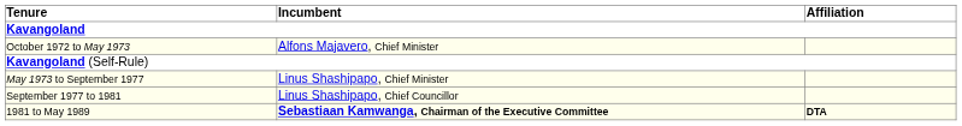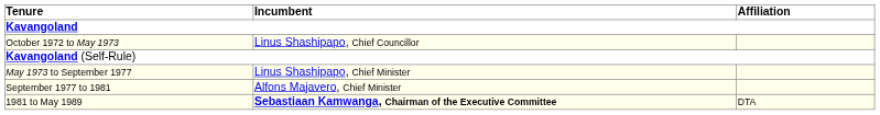 <table border=1 style="border-collapse: collapse">
 <tr align=left>
 <th width="18%">Tenure</th>
 <th width="35%">Incumbent</th>
 <th width="10%">Affiliation</th>
 </tr>
 <tr valign=top>
 <td colspan="4"><strong><a href='#'>Kavangoland</a></strong></td>
 </tr>
 <tr valign=top bgcolor="#ffffec">
 <td><small>October 1972 to <em>May 1973</em></small></td>
-<td><a href='#'>Alfons Majavero</a>, <small>Chief Minister</small></td>
+<td><a href='#'>Linus Shashipapo</a>, <small>Chief Councillor</small></td>
 <td></td>
 </tr>
 <tr valign=top>
 <td colspan="4"><strong><a href='#'>Kavangoland</a></strong> (Self-Rule)</td>
 </tr>
 <tr valign=top bgcolor="#ffffec">
 <td><small><em>May 1973</em> to September 1977</small></td>
 <td><a href='#'>Linus Shashipapo</a>, <small>Chief Minister</small></td>
 <td></td>
 </tr>
 <tr valign=top bgcolor="#ffffec">
 <td><small>September 1977 to 1981</small></td>
-<td><a href='#'>Linus Shashipapo</a>, <small>Chief Councillor</small></td>
+<td><a href='#'>Alfons Majavero</a>, <small>Chief Minister</small></td>
 <td></td>
 </tr>
 <tr valign=top bgcolor="#ffffec">
 <td><small>1981 to May 1989</small></td>
 <td><strong><a href='#'>Sebastiaan Kamwanga</a>, <small>Chairman of the Executive Committee</small></strong></td>
-<td><strong><small>DTA</small></strong></td>
+<td><small>DTA</small></td>
 </tr>
 </table>
